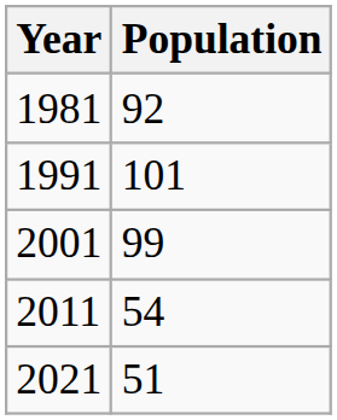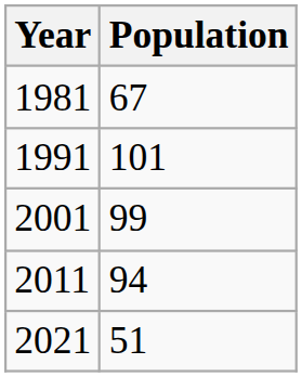 <table class="wikitable">
 <tr>
 <th>Year</th>
 <th>Population</th>
 </tr>
 <tr>
 <td>1981</td>
-<td>92</td>
+<td>67</td>
 </tr>
 <tr>
 <td>1991</td>
 <td>101</td>
 </tr>
 <tr>
 <td>2001</td>
 <td>99</td>
 </tr>
 <tr>
 <td>2011</td>
-<td>54</td>
+<td>94</td>
 </tr>
 <tr>
 <td>2021</td>
 <td>51</td>
 </tr>
 </table>
